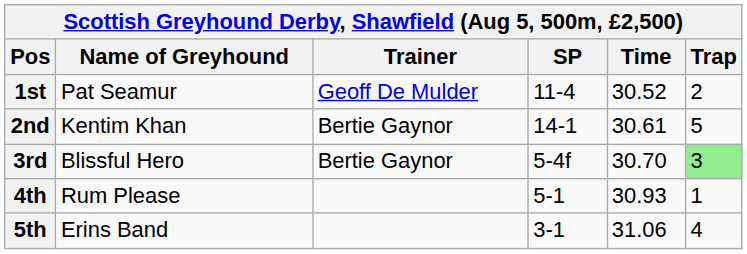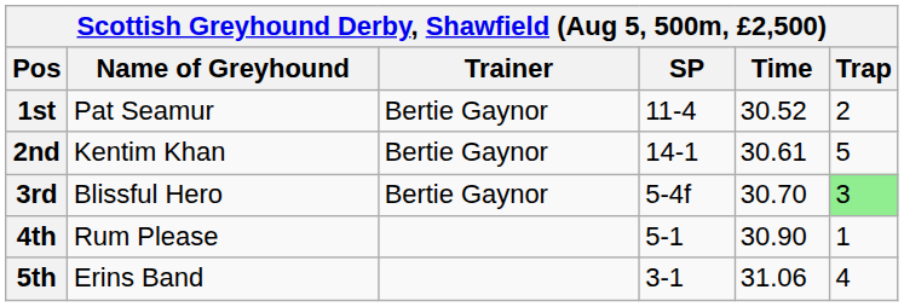 <table class="wikitable">
 <tr>
 <th colspan="6"><a href='#'>Scottish Greyhound Derby</a>, <a href='#'>Shawfield</a> (Aug 5, 500m, £2,500)</th>
 </tr>
 <tr>
 <th width=30>Pos</th>
 <th width=180>Name of Greyhound</th>
 <th width=150>Trainer</th>
 <th width=50>SP</th>
 <th width=50>Time</th>
 <th width=30>Trap</th>
 </tr>
 <tr>
 <th>1st</th>
 <td>Pat Seamur</td>
-<td><a href='#'>Geoff De Mulder</a></td>
+<td>Bertie Gaynor</td>
 <td>11-4</td>
 <td>30.52</td>
 <td>2</td>
 </tr>
 <tr>
 <th>2nd</th>
 <td>Kentim Khan</td>
 <td>Bertie Gaynor</td>
 <td>14-1</td>
 <td>30.61</td>
 <td>5</td>
 </tr>
 <tr>
 <th>3rd</th>
 <td>Blissful Hero</td>
 <td>Bertie Gaynor</td>
 <td>5-4f</td>
 <td>30.70</td>
 <td style="background: lightgreen;">3</td>
 </tr>
 <tr>
 <th>4th</th>
 <td>Rum Please</td>
 <td></td>
 <td>5-1</td>
-<td>30.93</td>
+<td>30.90</td>
 <td>1</td>
 </tr>
 <tr>
 <th>5th</th>
 <td>Erins Band</td>
 <td></td>
 <td>3-1</td>
 <td>31.06</td>
 <td>4</td>
 </tr>
 </table>
